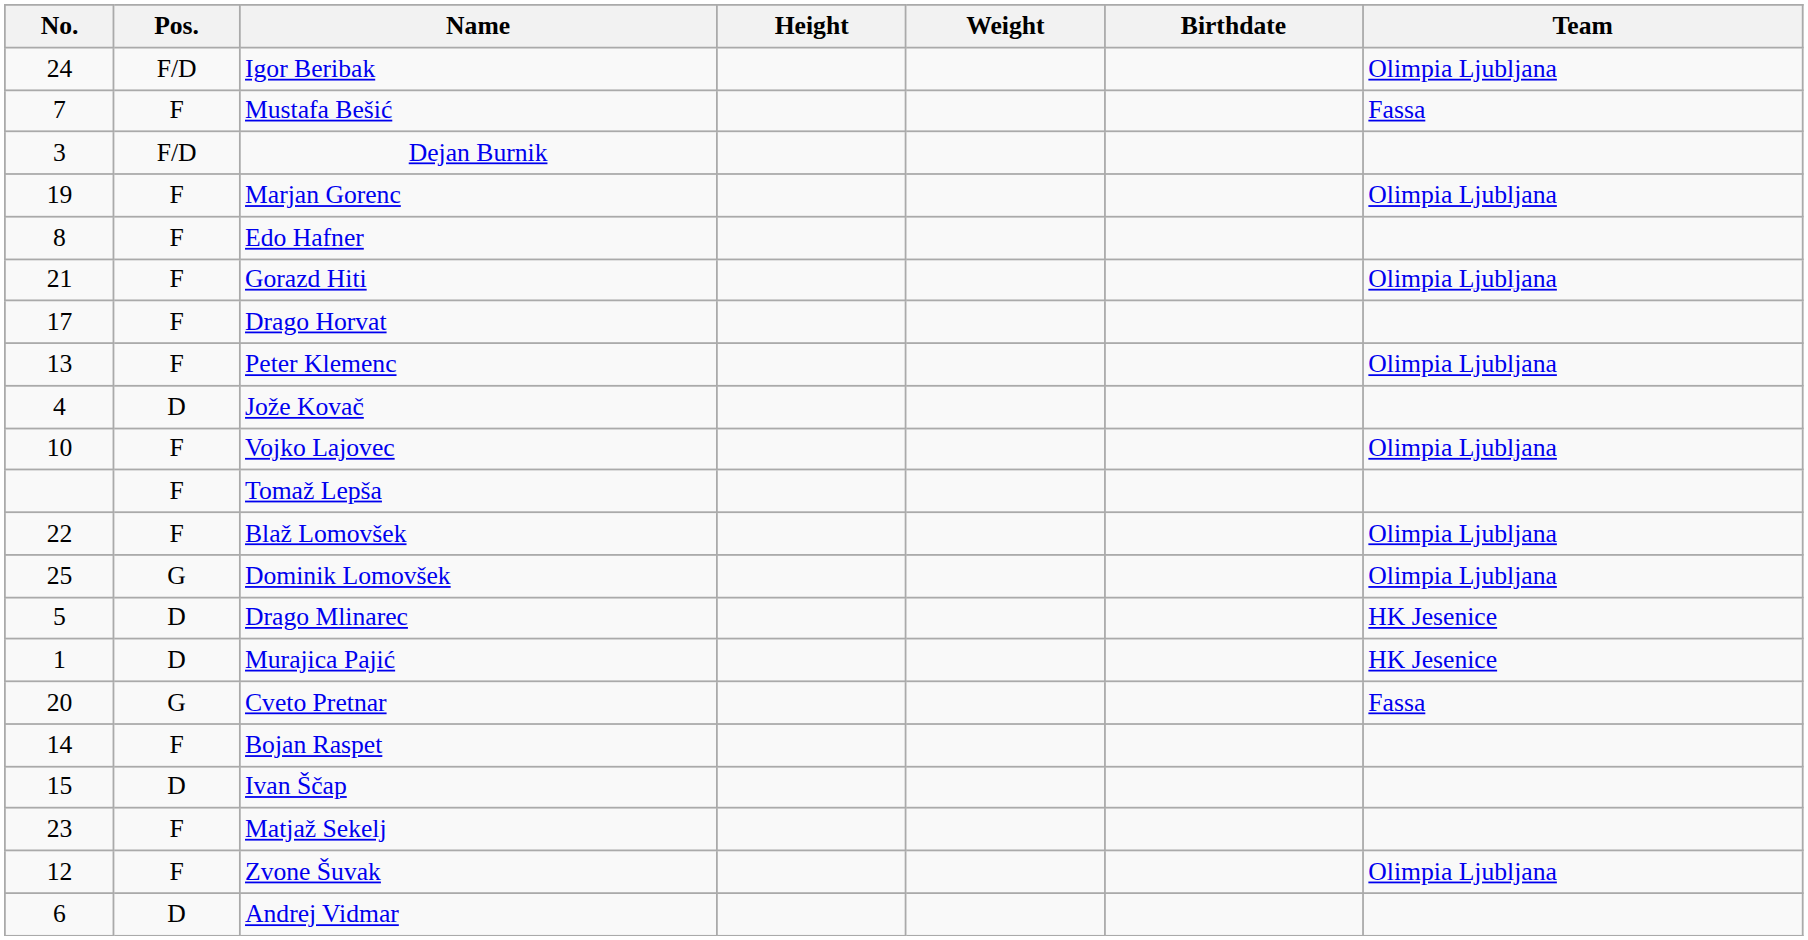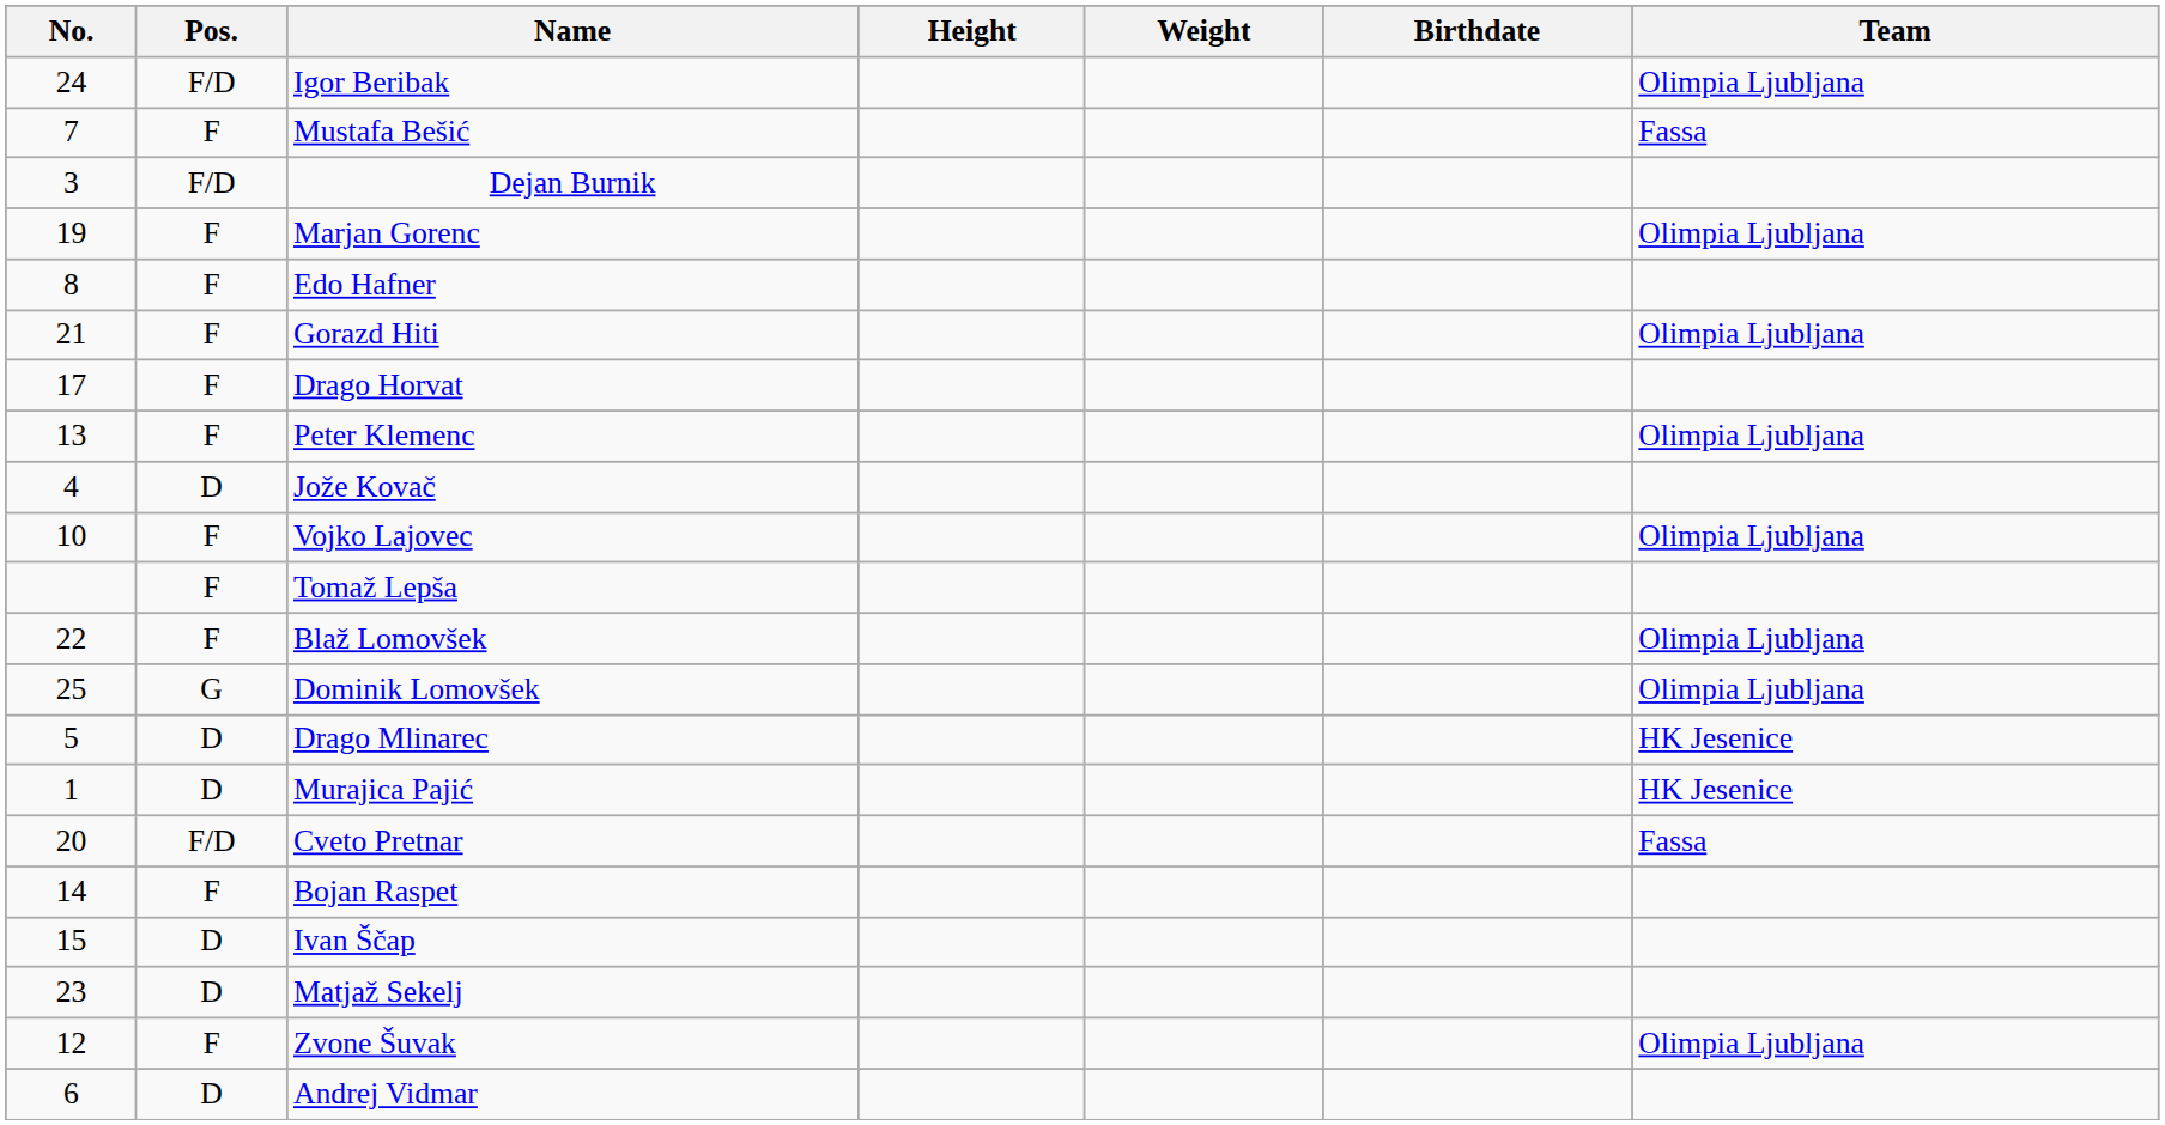 <table class="wikitable sortable" width="80%" style="font-size: 90%; text-align: center;">
 <tr>
 <th>No.</th>
 <th>Pos.</th>
 <th>Name</th>
 <th>Height</th>
 <th>Weight</th>
 <th>Birthdate</th>
 <th>Team</th>
 </tr>
 <tr>
 <td>24</td>
 <td>F/D</td>
 <td style="text-align:left;"><a href='#'>Igor Beribak</a></td>
 <td></td>
 <td></td>
 <td style="text-align:right;"></td>
 <td style="text-align:left;"> <a href='#'>Olimpia Ljubljana</a></td>
 </tr>
 <tr>
 <td>7</td>
 <td>F</td>
 <td style="text-align:left;"><a href='#'>Mustafa Bešić</a></td>
 <td></td>
 <td></td>
 <td style="text-align:right;"></td>
 <td style="text-align:left;"> <a href='#'>Fassa</a></td>
 </tr>
 <tr>
 <td>3</td>
 <td>F/D</td>
 <td st3yle="text-align:left;"><a href='#'>Dejan Burnik</a></td>
 <td></td>
 <td></td>
 <td style="text-align:right;"></td>
 <td style="text-align:left;"></td>
 </tr>
 <tr>
 <td>19</td>
 <td>F</td>
 <td style="text-align:left;"><a href='#'>Marjan Gorenc</a></td>
 <td></td>
 <td></td>
 <td style="text-align:right;"></td>
 <td style="text-align:left;"> <a href='#'>Olimpia Ljubljana</a></td>
 </tr>
 <tr>
 <td>8</td>
 <td>F</td>
 <td style="text-align:left;"><a href='#'>Edo Hafner</a></td>
 <td></td>
 <td></td>
 <td style="text-align:right;"></td>
 <td style="text-align:left;"></td>
 </tr>
 <tr>
 <td>21</td>
 <td>F</td>
 <td style="text-align:left;"><a href='#'>Gorazd Hiti</a></td>
 <td></td>
 <td></td>
 <td style="text-align:right;"></td>
 <td style="text-align:left;"> <a href='#'>Olimpia Ljubljana</a></td>
 </tr>
 <tr>
 <td>17</td>
 <td>F</td>
 <td style="text-align:left;"><a href='#'>Drago Horvat</a></td>
 <td></td>
 <td></td>
 <td style="text-align:right;"></td>
 <td style="text-align:left;"></td>
 </tr>
 <tr>
 <td>13</td>
 <td>F</td>
 <td style="text-align:left;"><a href='#'>Peter Klemenc</a></td>
 <td></td>
 <td></td>
 <td style="text-align:right;"></td>
 <td style="text-align:left;"> <a href='#'>Olimpia Ljubljana</a></td>
 </tr>
 <tr>
 <td>4</td>
 <td>D</td>
 <td style="text-align:left;"><a href='#'>Jože Kovač</a></td>
 <td></td>
 <td></td>
 <td style="text-align:right;"></td>
 <td style="text-align:left;"></td>
 </tr>
 <tr>
 <td>10</td>
 <td>F</td>
 <td style="text-align:left;"><a href='#'>Vojko Lajovec</a></td>
 <td></td>
 <td></td>
 <td style="text-align:right;"></td>
 <td style="text-align:left;"> <a href='#'>Olimpia Ljubljana</a></td>
 </tr>
 <tr>
 <td></td>
 <td>F</td>
 <td style="text-align:left;"><a href='#'>Tomaž Lepša</a></td>
 <td></td>
 <td></td>
 <td style="text-align:right;"></td>
 <td style="text-align:left;"></td>
 </tr>
 <tr>
 <td>22</td>
 <td>F</td>
 <td style="text-align:left;"><a href='#'>Blaž Lomovšek</a></td>
 <td></td>
 <td></td>
 <td style="text-align:right;"></td>
 <td style="text-align:left;"> <a href='#'>Olimpia Ljubljana</a></td>
 </tr>
 <tr>
 <td>25</td>
 <td>G</td>
 <td style="text-align:left;"><a href='#'>Dominik Lomovšek</a></td>
 <td></td>
 <td></td>
 <td style="text-align:right;"></td>
 <td style="text-align:left;"> <a href='#'>Olimpia Ljubljana</a></td>
 </tr>
 <tr>
 <td>5</td>
 <td>D</td>
 <td style="text-align:left;"><a href='#'>Drago Mlinarec</a></td>
 <td></td>
 <td></td>
 <td style="text-align:right;"></td>
 <td style="text-align:left;"> <a href='#'>HK Jesenice</a></td>
 </tr>
 <tr>
 <td>1</td>
 <td>D</td>
 <td style="text-align:left;"><a href='#'>Murajica Pajić</a></td>
 <td></td>
 <td></td>
 <td style="text-align:right;"></td>
 <td style="text-align:left;"> <a href='#'>HK Jesenice</a></td>
 </tr>
 <tr>
 <td>20</td>
-<td>G</td>
+<td>F/D</td>
 <td style="text-align:left;"><a href='#'>Cveto Pretnar</a></td>
 <td></td>
 <td></td>
 <td style="text-align:right;"></td>
 <td style="text-align:left;"> <a href='#'>Fassa</a></td>
 </tr>
 <tr>
 <td>14</td>
 <td>F</td>
 <td style="text-align:left;"><a href='#'>Bojan Raspet</a></td>
 <td></td>
 <td></td>
 <td style="text-align:right;"></td>
 <td style="text-align:left;"></td>
 </tr>
 <tr>
 <td>15</td>
 <td>D</td>
 <td style="text-align:left;"><a href='#'>Ivan Ščap</a></td>
 <td></td>
 <td></td>
 <td style="text-align:right;"></td>
 <td style="text-align:left;"></td>
 </tr>
 <tr>
 <td>23</td>
-<td>F</td>
+<td>D</td>
 <td style="text-align:left;"><a href='#'>Matjaž Sekelj</a></td>
 <td></td>
 <td></td>
 <td style="text-align:right;"></td>
 <td style="text-align:left;"></td>
 </tr>
 <tr>
 <td>12</td>
 <td>F</td>
 <td style="text-align:left;"><a href='#'>Zvone Šuvak</a></td>
 <td></td>
 <td></td>
 <td style="text-align:right;"></td>
 <td style="text-align:left;"> <a href='#'>Olimpia Ljubljana</a></td>
 </tr>
 <tr>
 <td>6</td>
 <td>D</td>
 <td style="text-align:left;"><a href='#'>Andrej Vidmar</a></td>
 <td></td>
 <td></td>
 <td style="text-align:right;"></td>
 <td></td>
 </tr>
 </table>
